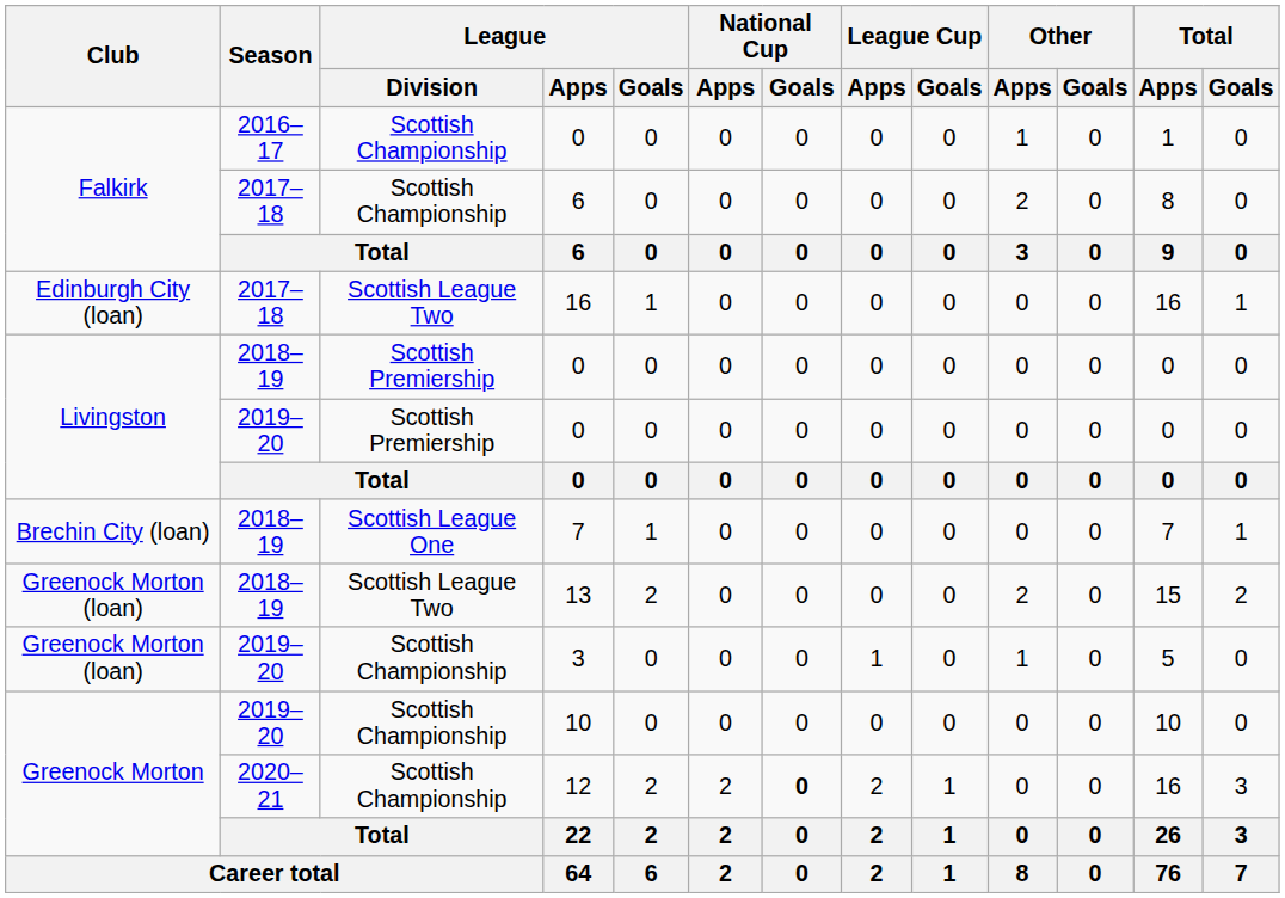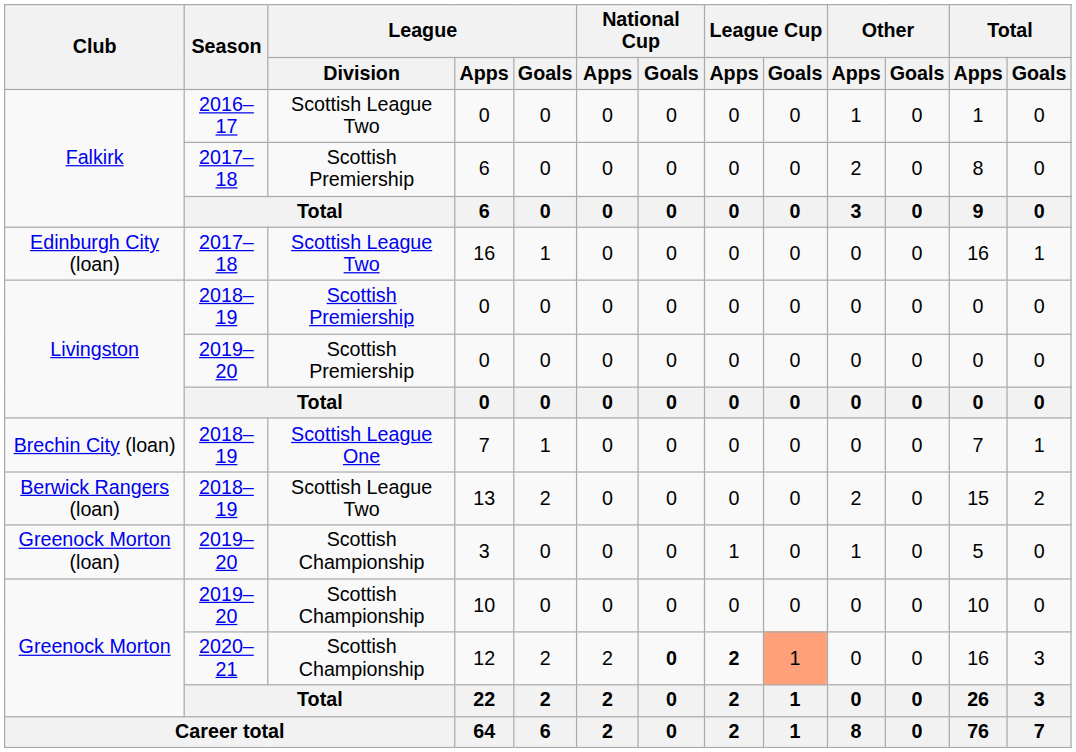 <table class="wikitable" style="text-align:center">
 <tr>
 <th rowspan="2">Club</th>
 <th rowspan="2">Season</th>
 <th colspan="3">League</th>
 <th colspan="2">National Cup</th>
 <th colspan="2">League Cup</th>
 <th colspan="2">Other</th>
 <th colspan="2">Total</th>
 </tr>
 <tr>
 <th>Division</th>
 <th>Apps</th>
 <th>Goals</th>
 <th>Apps</th>
 <th>Goals</th>
 <th>Apps</th>
 <th>Goals</th>
 <th>Apps</th>
 <th>Goals</th>
 <th>Apps</th>
 <th>Goals</th>
 </tr>
 <tr>
 <td rowspan=3><a href='#'>Falkirk</a></td>
 <td><a href='#'>2016–17</a></td>
-<td><a href='#'>Scottish Championship</a></td>
+<td>Scottish League Two</td>
 <td>0</td>
 <td>0</td>
 <td>0</td>
 <td>0</td>
 <td>0</td>
 <td>0</td>
 <td>1</td>
 <td>0</td>
 <td>1</td>
 <td>0</td>
 </tr>
 <tr>
 <td><a href='#'>2017–18</a></td>
-<td>Scottish Championship</td>
+<td>Scottish Premiership</td>
 <td>6</td>
 <td>0</td>
 <td>0</td>
 <td>0</td>
 <td>0</td>
 <td>0</td>
 <td>2</td>
 <td>0</td>
 <td>8</td>
 <td>0</td>
 </tr>
 <tr>
 <th colspan=2>Total</th>
 <th>6</th>
 <th>0</th>
 <th>0</th>
 <th>0</th>
 <th>0</th>
 <th>0</th>
 <th>3</th>
 <th>0</th>
 <th>9</th>
 <th>0</th>
 </tr>
 <tr>
 <td><a href='#'>Edinburgh City</a> (loan)</td>
 <td><a href='#'>2017–18</a></td>
 <td><a href='#'>Scottish League Two</a></td>
 <td>16</td>
 <td>1</td>
 <td>0</td>
 <td>0</td>
 <td>0</td>
 <td>0</td>
 <td>0</td>
 <td>0</td>
 <td>16</td>
 <td>1</td>
 </tr>
 <tr>
 <td rowspan=3><a href='#'>Livingston</a></td>
 <td><a href='#'>2018–19</a></td>
 <td><a href='#'>Scottish Premiership</a></td>
 <td>0</td>
 <td>0</td>
 <td>0</td>
 <td>0</td>
 <td>0</td>
 <td>0</td>
 <td>0</td>
 <td>0</td>
 <td>0</td>
 <td>0</td>
 </tr>
 <tr>
 <td><a href='#'>2019–20</a></td>
 <td>Scottish Premiership</td>
 <td>0</td>
 <td>0</td>
 <td>0</td>
 <td>0</td>
 <td>0</td>
 <td>0</td>
 <td>0</td>
 <td>0</td>
 <td>0</td>
 <td>0</td>
 </tr>
 <tr>
 <th colspan=2>Total</th>
 <th>0</th>
 <th>0</th>
 <th>0</th>
 <th>0</th>
 <th>0</th>
 <th>0</th>
 <th>0</th>
 <th>0</th>
 <th>0</th>
 <th>0</th>
 </tr>
 <tr>
 <td><a href='#'>Brechin City</a> (loan)</td>
 <td><a href='#'>2018–19</a></td>
 <td><a href='#'>Scottish League One</a></td>
 <td>7</td>
 <td>1</td>
 <td>0</td>
 <td>0</td>
 <td>0</td>
 <td>0</td>
 <td>0</td>
 <td>0</td>
 <td>7</td>
 <td>1</td>
 </tr>
 <tr>
-<td><a href='#'>Greenock Morton</a> (loan)</td>
+<td><a href='#'>Berwick Rangers</a> (loan)</td>
 <td><a href='#'>2018–19</a></td>
 <td>Scottish League Two</td>
 <td>13</td>
 <td>2</td>
 <td>0</td>
 <td>0</td>
 <td>0</td>
 <td>0</td>
 <td>2</td>
 <td>0</td>
 <td>15</td>
 <td>2</td>
 </tr>
 <tr>
 <td><a href='#'>Greenock Morton</a> (loan)</td>
 <td><a href='#'>2019–20</a></td>
 <td>Scottish Championship</td>
 <td>3</td>
 <td>0</td>
 <td>0</td>
 <td>0</td>
 <td>1</td>
 <td>0</td>
 <td>1</td>
 <td>0</td>
 <td>5</td>
 <td>0</td>
 </tr>
 <tr>
 <td rowspan=3><a href='#'>Greenock Morton</a></td>
 <td><a href='#'>2019–20</a></td>
 <td>Scottish Championship</td>
 <td>10</td>
 <td>0</td>
 <td>0</td>
 <td>0</td>
 <td>0</td>
 <td>0</td>
 <td>0</td>
 <td>0</td>
 <td>10</td>
 <td>0</td>
 </tr>
 <tr>
 <td><a href='#'>2020–21</a></td>
 <td>Scottish Championship</td>
 <td>12</td>
 <td>2</td>
 <td>2</td>
 <td><strong>0</strong></td>
-<td>2</td>
-<td>1</td>
+<td><strong>2</strong></td>
+<td style="background: lightsalmon;">1</td>
 <td>0</td>
 <td>0</td>
 <td>16</td>
 <td>3</td>
 </tr>
 <tr>
 <th colspan=2>Total</th>
 <th>22</th>
 <th>2</th>
 <th>2</th>
 <th>0</th>
 <th>2</th>
 <th>1</th>
 <th>0</th>
 <th>0</th>
 <th>26</th>
 <th>3</th>
 </tr>
 <tr>
 <th colspan=3>Career total</th>
 <th>64</th>
 <th>6</th>
 <th>2</th>
 <th>0</th>
 <th>2</th>
 <th>1</th>
 <th>8</th>
 <th>0</th>
 <th>76</th>
 <th>7</th>
 </tr>
 </table>
